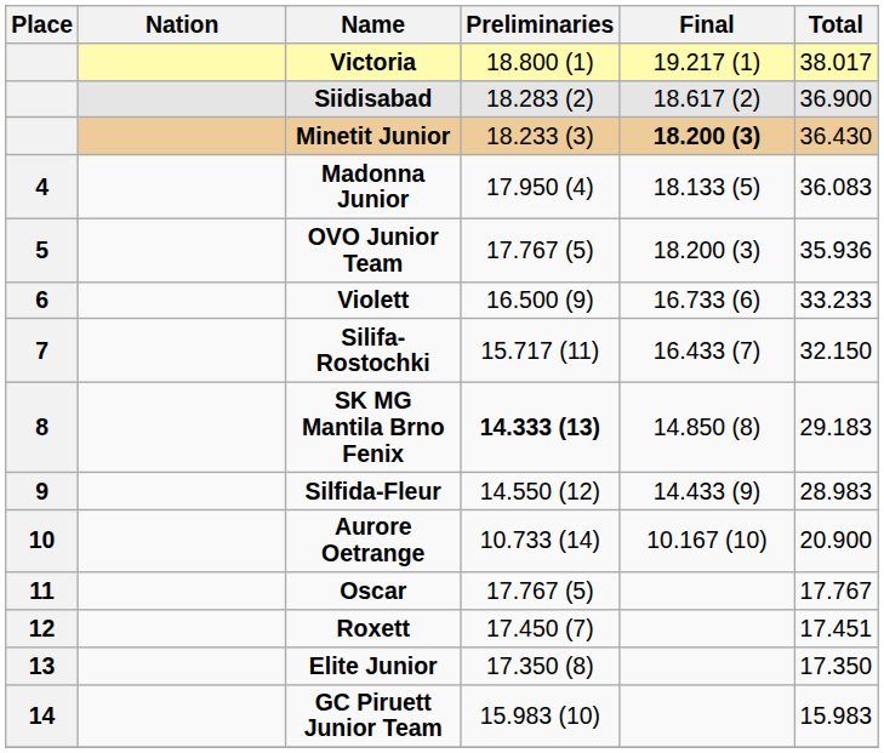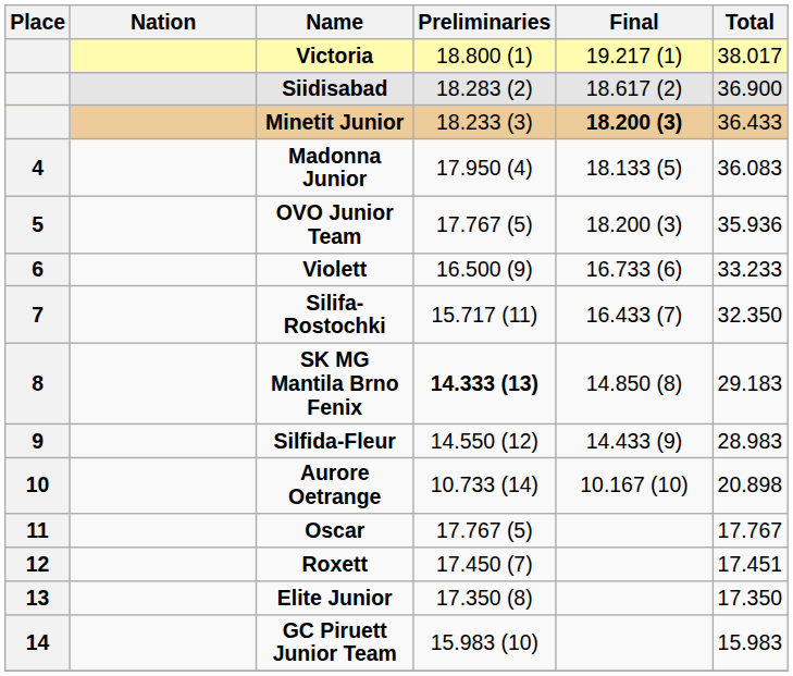 <table class="wikitable sortable" style="text-align:center; font-size:90%">
 <tr>
 <th scope="col" style="width:20px;">Place</th>
 <th ! scope="col" style="width:120px;">Nation</th>
 <th ! scope="col" style="width:100px;">Name</th>
 <th ! scope="col" style="width:60px;">Preliminaries</th>
 <th ! scope="col" style="width:100px;">Final</th>
 <th ! scope=col>Total</th>
 </tr>
 <tr bgcolor=fffcaf>
 <th scope=row></th>
 <td align=left></td>
 <td><strong>Victoria</strong></td>
 <td>18.800 (1)</td>
 <td>19.217 (1)</td>
 <td>38.017</td>
 </tr>
 <tr bgcolor=e5e5e5>
 <th scope=row></th>
 <td align=left></td>
 <td><strong>Siidisabad</strong></td>
 <td>18.283 (2)</td>
 <td>18.617 (2)</td>
 <td>36.900</td>
 </tr>
 <tr bgcolor=eecc99>
 <th scope=row></th>
 <td align=left></td>
 <td><strong>Minetit Junior</strong></td>
 <td>18.233 (3)</td>
 <td><strong>18.200 (3)</strong></td>
-<td>36.430</td>
+<td>36.433</td>
 </tr>
 <tr>
 <th scope=row>4</th>
 <td align=left></td>
 <td><strong>Madonna Junior</strong></td>
 <td>17.950 (4)</td>
 <td>18.133 (5)</td>
 <td>36.083</td>
 </tr>
 <tr>
 <th scope=row>5</th>
 <td align=left></td>
 <td><strong>OVO Junior Team</strong></td>
 <td>17.767 (5)</td>
 <td>18.200 (3)</td>
 <td>35.936</td>
 </tr>
 <tr>
 <th scope=row>6</th>
 <td align=left></td>
 <td><strong>Violett</strong></td>
 <td>16.500 (9)</td>
 <td>16.733 (6)</td>
 <td>33.233</td>
 </tr>
 <tr>
 <th scope=row>7</th>
 <td align=left></td>
 <td><strong>Silifa-Rostochki</strong></td>
 <td>15.717 (11)</td>
 <td>16.433 (7)</td>
-<td>32.150</td>
+<td>32.350</td>
 </tr>
 <tr>
 <th scope=row>8</th>
 <td align=left></td>
 <td><strong>SK MG Mantila Brno Fenix</strong></td>
 <td><strong>14.333 (13)</strong></td>
 <td>14.850 (8)</td>
 <td>29.183</td>
 </tr>
 <tr>
 <th scope=row>9</th>
 <td align=left></td>
 <td><strong>Silfida-Fleur</strong></td>
 <td>14.550 (12)</td>
 <td>14.433 (9)</td>
 <td>28.983</td>
 </tr>
 <tr>
 <th scope=row>10</th>
 <td align=left></td>
 <td><strong>Aurore Oetrange</strong></td>
 <td>10.733 (14)</td>
 <td>10.167 (10)</td>
-<td>20.900</td>
+<td>20.898</td>
 </tr>
 <tr>
 <th scope=row>11</th>
 <td align=left></td>
 <td><strong>Oscar</strong></td>
 <td>17.767 (5)</td>
 <td></td>
 <td>17.767</td>
 </tr>
 <tr>
 <th scope=row>12</th>
 <td align=left></td>
 <td><strong>Roxett</strong></td>
 <td>17.450 (7)</td>
 <td></td>
 <td>17.451</td>
 </tr>
 <tr>
 <th scope=row>13</th>
 <td align=left></td>
 <td><strong>Elite Junior</strong></td>
 <td>17.350 (8)</td>
 <td></td>
 <td>17.350</td>
 </tr>
 <tr>
 <th scope=row>14</th>
 <td align=left></td>
 <td><strong>GC Piruett Junior Team</strong></td>
 <td>15.983 (10)</td>
 <td></td>
 <td>15.983</td>
 </tr>
 <tr>
 </tr>
 </table>
